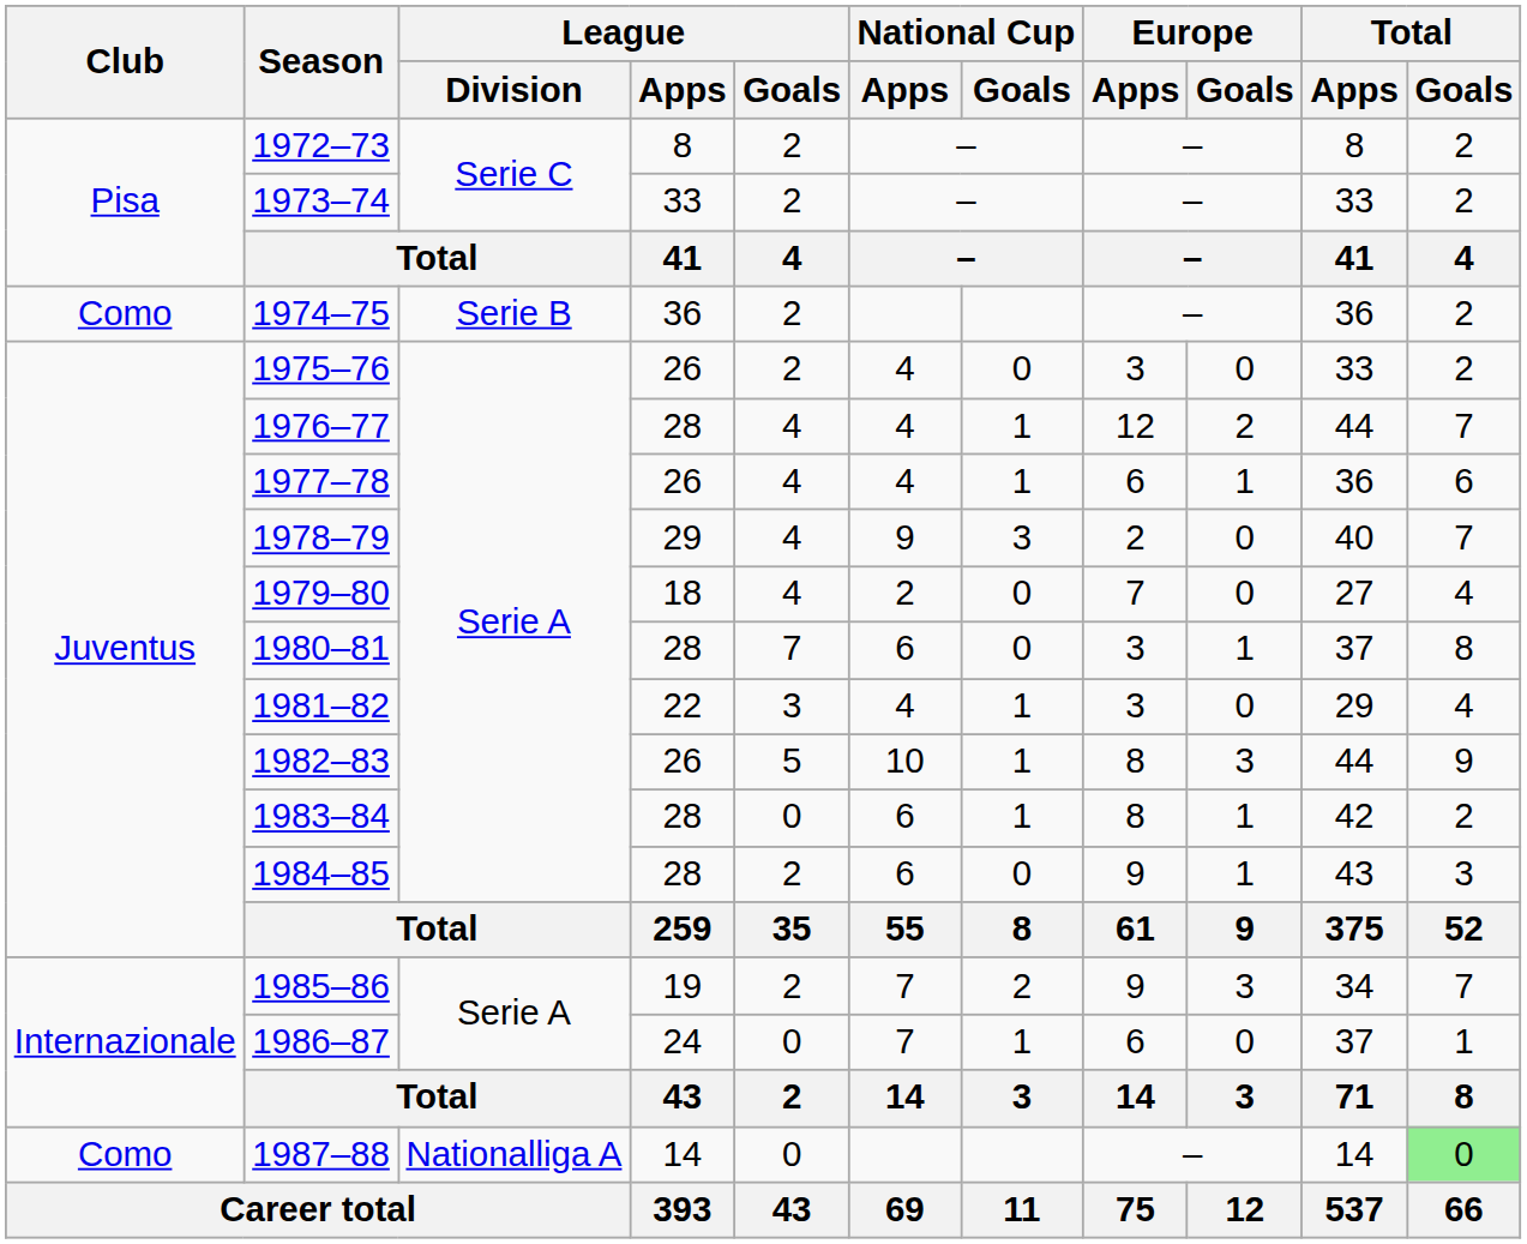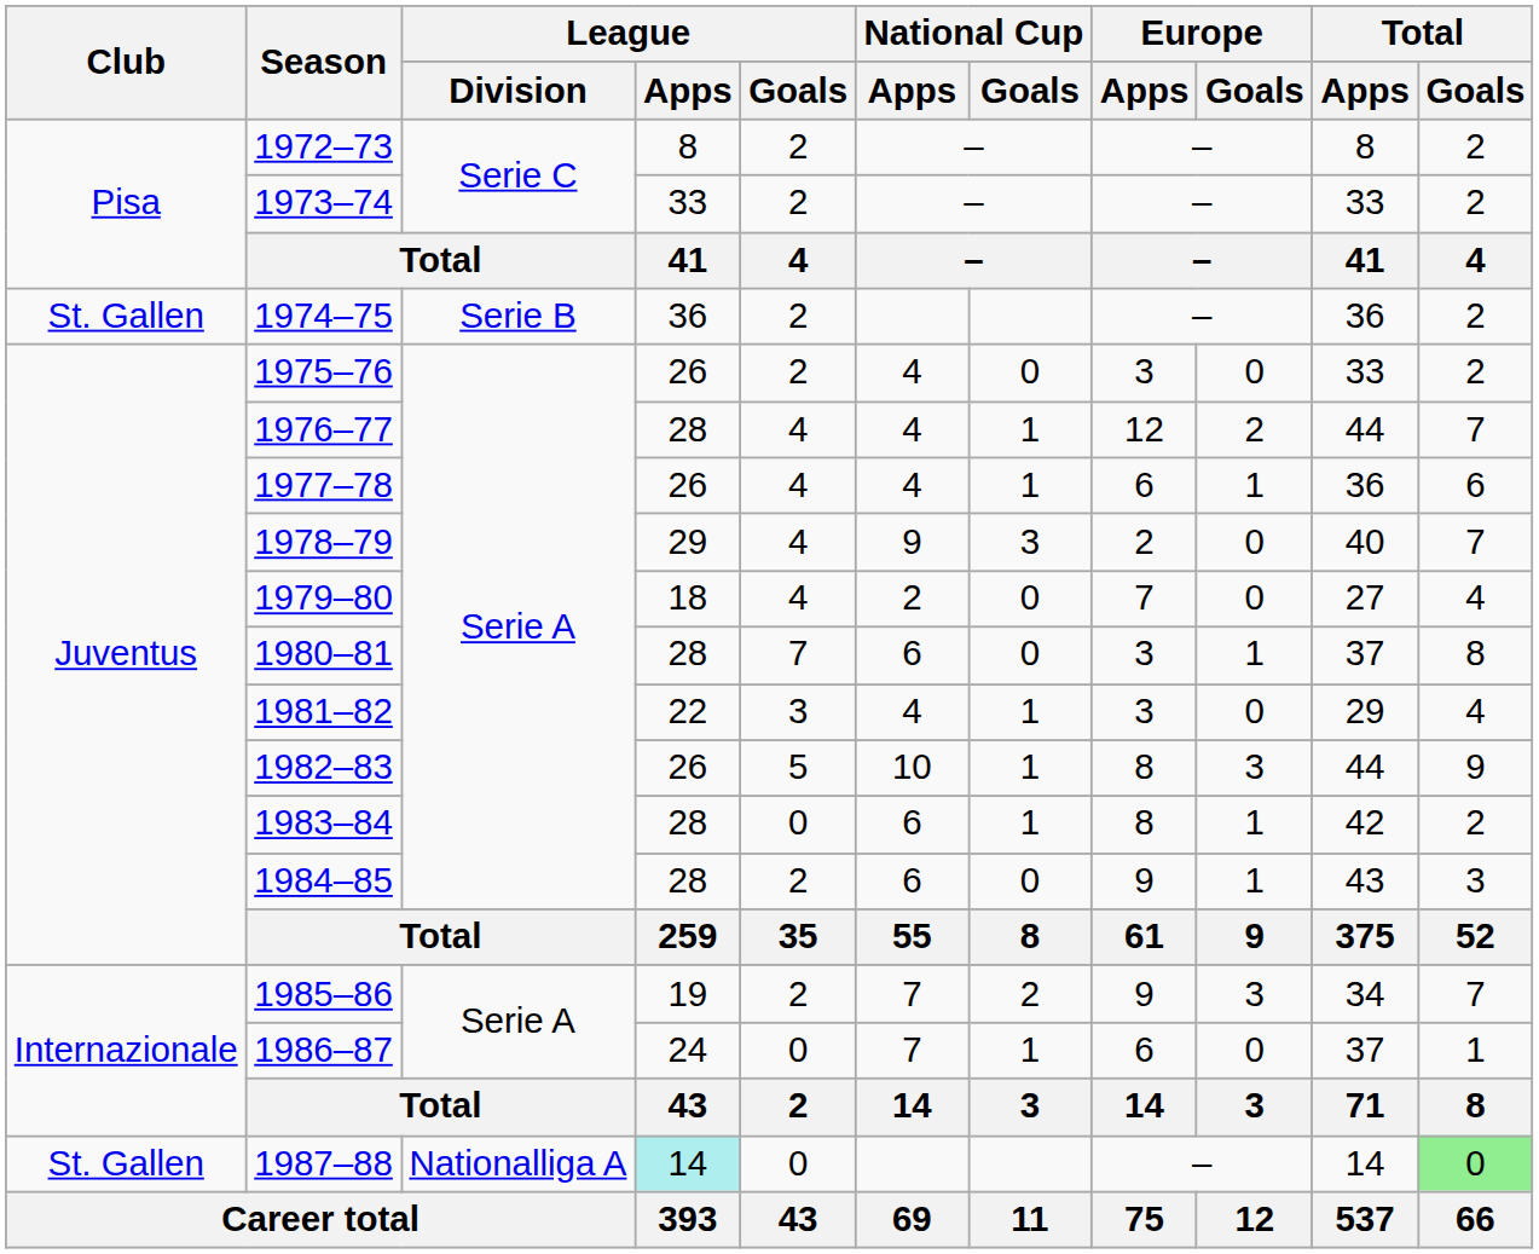 <table class="wikitable" style="text-align:center">
 <tr>
 <th rowspan="2">Club</th>
 <th rowspan="2">Season</th>
 <th colspan="3">League</th>
 <th colspan="2">National Cup</th>
 <th colspan="2">Europe</th>
 <th colspan="2">Total</th>
 </tr>
 <tr>
 <th>Division</th>
 <th>Apps</th>
 <th>Goals</th>
 <th>Apps</th>
 <th>Goals</th>
 <th>Apps</th>
 <th>Goals</th>
 <th>Apps</th>
 <th>Goals</th>
 </tr>
 <tr>
 <td rowspan="3"><a href='#'>Pisa</a></td>
 <td><a href='#'>1972–73</a></td>
 <td rowspan="2"><a href='#'>Serie C</a></td>
 <td>8</td>
 <td>2</td>
 <td colspan="2">–</td>
 <td colspan="2">–</td>
 <td>8</td>
 <td>2</td>
 </tr>
 <tr>
 <td><a href='#'>1973–74</a></td>
 <td>33</td>
 <td>2</td>
 <td colspan="2">–</td>
 <td colspan="2">–</td>
 <td>33</td>
 <td>2</td>
 </tr>
 <tr>
 <th colspan="2">Total</th>
 <th>41</th>
 <th>4</th>
 <th colspan="2">–</th>
 <th colspan="2">–</th>
 <th>41</th>
 <th>4</th>
 </tr>
 <tr>
-<td><a href='#'>Como</a></td>
+<td><a href='#'>St. Gallen</a></td>
 <td><a href='#'>1974–75</a></td>
 <td><a href='#'>Serie B</a></td>
 <td>36</td>
 <td>2</td>
 <td></td>
 <td></td>
 <td colspan="2">–</td>
 <td>36</td>
 <td>2</td>
 </tr>
 <tr>
 <td rowspan="11"><a href='#'>Juventus</a></td>
 <td><a href='#'>1975–76</a></td>
 <td rowspan="10"><a href='#'>Serie A</a></td>
 <td>26</td>
 <td>2</td>
 <td>4</td>
 <td>0</td>
 <td>3</td>
 <td>0</td>
 <td>33</td>
 <td>2</td>
 </tr>
 <tr>
 <td><a href='#'>1976–77</a></td>
 <td>28</td>
 <td>4</td>
 <td>4</td>
 <td>1</td>
 <td>12</td>
 <td>2</td>
 <td>44</td>
 <td>7</td>
 </tr>
 <tr>
 <td><a href='#'>1977–78</a></td>
 <td>26</td>
 <td>4</td>
 <td>4</td>
 <td>1</td>
 <td>6</td>
 <td>1</td>
 <td>36</td>
 <td>6</td>
 </tr>
 <tr>
 <td><a href='#'>1978–79</a></td>
 <td>29</td>
 <td>4</td>
 <td>9</td>
 <td>3</td>
 <td>2</td>
 <td>0</td>
 <td>40</td>
 <td>7</td>
 </tr>
 <tr>
 <td><a href='#'>1979–80</a></td>
 <td>18</td>
 <td>4</td>
 <td>2</td>
 <td>0</td>
 <td>7</td>
 <td>0</td>
 <td>27</td>
 <td>4</td>
 </tr>
 <tr>
 <td><a href='#'>1980–81</a></td>
 <td>28</td>
 <td>7</td>
 <td>6</td>
 <td>0</td>
 <td>3</td>
 <td>1</td>
 <td>37</td>
 <td>8</td>
 </tr>
 <tr>
 <td><a href='#'>1981–82</a></td>
 <td>22</td>
 <td>3</td>
 <td>4</td>
 <td>1</td>
 <td>3</td>
 <td>0</td>
 <td>29</td>
 <td>4</td>
 </tr>
 <tr>
 <td><a href='#'>1982–83</a></td>
 <td>26</td>
 <td>5</td>
 <td>10</td>
 <td>1</td>
 <td>8</td>
 <td>3</td>
 <td>44</td>
 <td>9</td>
 </tr>
 <tr>
 <td><a href='#'>1983–84</a></td>
 <td>28</td>
 <td>0</td>
 <td>6</td>
 <td>1</td>
 <td>8</td>
 <td>1</td>
 <td>42</td>
 <td>2</td>
 </tr>
 <tr>
 <td><a href='#'>1984–85</a></td>
 <td>28</td>
 <td>2</td>
 <td>6</td>
 <td>0</td>
 <td>9</td>
 <td>1</td>
 <td>43</td>
 <td>3</td>
 </tr>
 <tr>
 <th colspan="2">Total</th>
 <th>259</th>
 <th>35</th>
 <th>55</th>
 <th>8</th>
 <th>61</th>
 <th>9</th>
 <th>375</th>
 <th>52</th>
 </tr>
 <tr>
 <td rowspan="3"><a href='#'>Internazionale</a></td>
 <td><a href='#'>1985–86</a></td>
 <td rowspan="2">Serie A</td>
 <td>19</td>
 <td>2</td>
 <td>7</td>
 <td>2</td>
 <td>9</td>
 <td>3</td>
 <td>34</td>
 <td>7</td>
 </tr>
 <tr>
 <td><a href='#'>1986–87</a></td>
 <td>24</td>
 <td>0</td>
 <td>7</td>
 <td>1</td>
 <td>6</td>
 <td>0</td>
 <td>37</td>
 <td>1</td>
 </tr>
 <tr>
 <th colspan="2">Total</th>
 <th>43</th>
 <th>2</th>
 <th>14</th>
 <th>3</th>
 <th>14</th>
 <th>3</th>
 <th>71</th>
 <th>8</th>
 </tr>
 <tr>
-<td><a href='#'>Como</a></td>
+<td><a href='#'>St. Gallen</a></td>
 <td><a href='#'>1987–88</a></td>
 <td><a href='#'>Nationalliga A</a></td>
-<td>14</td>
+<td style="background: paleturquoise;">14</td>
 <td>0</td>
 <td></td>
 <td></td>
 <td colspan="2">–</td>
 <td>14</td>
 <td style="background: lightgreen;">0</td>
 </tr>
 <tr>
 <th colspan="3">Career total</th>
 <th>393</th>
 <th>43</th>
 <th>69</th>
 <th>11</th>
 <th>75</th>
 <th>12</th>
 <th>537</th>
 <th>66</th>
 </tr>
 </table>
